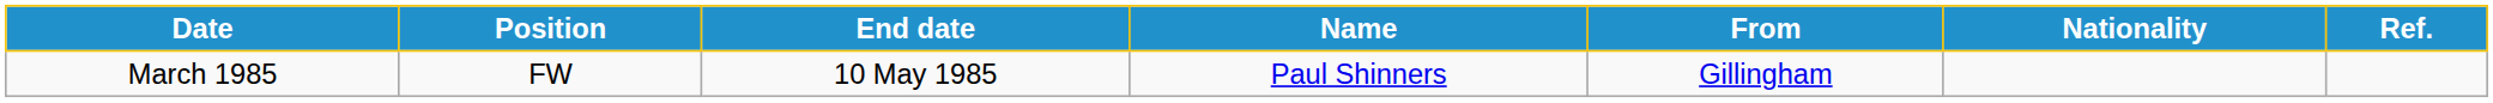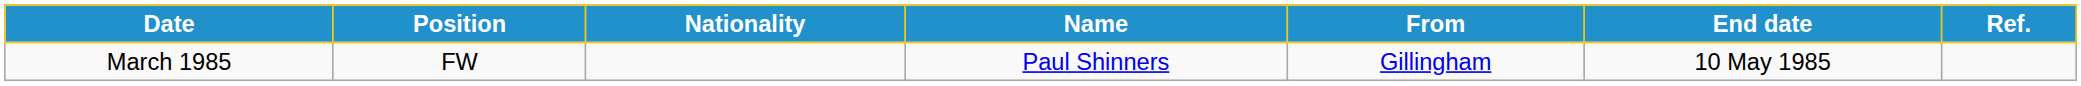 <table class="wikitable" style="text-align:center; font-size:90%; width:100%;">
 <tr>
 <th style="background:#2191CC; color:white; border:1px solid #F7C408; text-align:center;">Date</th>
 <th style="background:#2191CC; color:white; border:1px solid #F7C408; text-align:center;">Position</th>
-<th style="background:#2191CC; color:white; border:1px solid #F7C408; text-align:center;">End date</th>
+<th style="background:#2191CC; color:white; border:1px solid #F7C408; text-align:center;">Nationality</th>
 <th style="background:#2191CC; color:white; border:1px solid #F7C408; text-align:center;">Name</th>
 <th style="background:#2191CC; color:white; border:1px solid #F7C408; text-align:center;">From</th>
-<th style="background:#2191CC; color:white; border:1px solid #F7C408; text-align:center;">Nationality</th>
+<th style="background:#2191CC; color:white; border:1px solid #F7C408; text-align:center;">End date</th>
 <th style="background:#2191CC; color:white; border:1px solid #F7C408; text-align:center;">Ref.</th>
 </tr>
 <tr>
 <td>March 1985</td>
 <td>FW</td>
-<td>10 May 1985</td>
+<td></td>
 <td><a href='#'>Paul Shinners</a></td>
 <td> <a href='#'>Gillingham</a></td>
-<td></td>
+<td>10 May 1985</td>
 <td></td>
 </tr>
 </table>
